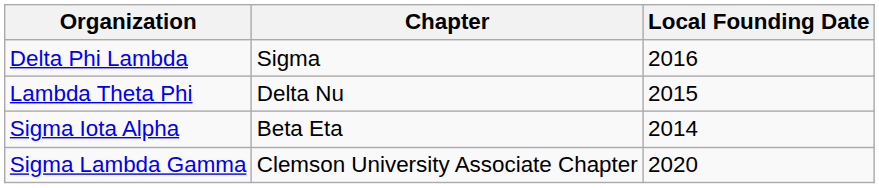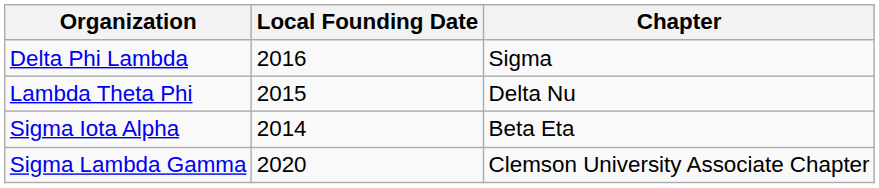 <table class="wikitable">
 <tr>
 <th>Organization</th>
+<th>Local Founding Date</th>
 <th>Chapter</th>
-<th>Local Founding Date</th>
 </tr>
 <tr>
 <td><a href='#'>Delta Phi Lambda</a></td>
+<td>2016</td>
 <td>Sigma</td>
-<td>2016</td>
 </tr>
 <tr>
 <td><a href='#'>Lambda Theta Phi</a></td>
+<td>2015</td>
 <td>Delta Nu</td>
-<td>2015</td>
 </tr>
 <tr>
 <td><a href='#'>Sigma Iota Alpha</a></td>
+<td>2014</td>
 <td>Beta Eta</td>
-<td>2014</td>
 </tr>
 <tr>
 <td><a href='#'>Sigma Lambda Gamma</a></td>
+<td>2020</td>
 <td>Clemson University Associate Chapter</td>
-<td>2020</td>
 </tr>
 </table>
